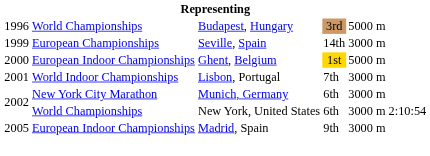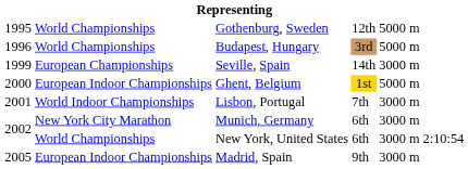 <table>
 <tr>
 <th colspan="6">Representing </th>
+</tr>
+<tr>
+<td>1995</td>
+<td><a href='#'>World Championships</a></td>
+<td><a href='#'>Gothenburg</a>, <a href='#'>Sweden</a></td>
+<td>12th</td>
+<td>5000 m</td>
+<td></td>
 </tr>
 <tr>
 <td>1996</td>
 <td><a href='#'>World Championships</a></td>
 <td><a href='#'>Budapest</a>, <a href='#'>Hungary</a></td>
 <td bgcolor="cc9966" align="center">3rd</td>
 <td>5000 m</td>
 <td></td>
 </tr>
 <tr>
 <td>1999</td>
 <td><a href='#'>European Championships</a></td>
 <td><a href='#'>Seville</a>, <a href='#'>Spain</a></td>
 <td align="center">14th</td>
 <td>3000 m</td>
 <td></td>
 </tr>
 <tr>
 <td>2000</td>
 <td><a href='#'>European Indoor Championships</a></td>
 <td><a href='#'>Ghent</a>, <a href='#'>Belgium</a></td>
 <td bgcolor="gold" align="center">1st</td>
 <td>5000 m</td>
 <td></td>
 </tr>
 <tr>
 <td>2001</td>
 <td><a href='#'>World Indoor Championships</a></td>
 <td><a href='#'>Lisbon</a>, Portugal</td>
 <td>7th</td>
 <td>3000 m</td>
 <td></td>
 </tr>
 <tr>
 <td rowspan=2>2002</td>
 <td><a href='#'>New York City Marathon</a></td>
 <td><a href='#'>Munich, Germany</a></td>
 <td>6th</td>
 <td>3000 m</td>
 <td></td>
 </tr>
 <tr>
 <td><a href='#'>World Championships</a></td>
 <td>New York, United States</td>
 <td>6th</td>
 <td>3000 m</td>
 <td>2:10:54</td>
 </tr>
 <tr>
 <td>2005</td>
 <td><a href='#'>European Indoor Championships</a></td>
 <td><a href='#'>Madrid</a>, Spain</td>
 <td>9th</td>
 <td>3000 m</td>
 <td></td>
 </tr>
 </table>
